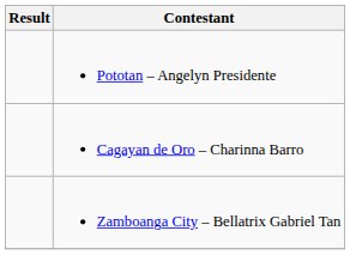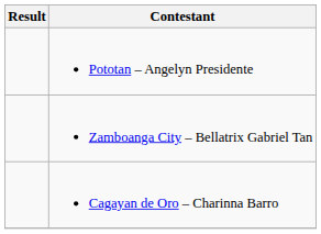 <table class="wikitable sortable" style="font-size: 95%;">
 <tr>
 <th>Result</th>
 <th>Contestant</th>
 </tr>
 <tr>
 <td></td>
 <td><br><ul><li><a href='#'>Pototan</a> – Angelyn Presidente</li></ul></td>
 </tr>
 <tr>
 <td></td>
-<td><br><ul><li><a href='#'>Cagayan de Oro</a> – Charinna Barro</li></ul></td>
+<td><br><ul><li><a href='#'>Zamboanga City</a> – Bellatrix Gabriel Tan</li></ul></td>
 </tr>
 <tr>
 <td></td>
-<td><br><ul><li><a href='#'>Zamboanga City</a> – Bellatrix Gabriel Tan</li></ul></td>
+<td><br><ul><li><a href='#'>Cagayan de Oro</a> – Charinna Barro</li></ul></td>
 </tr>
 <tr>
 </tr>
 </table>
